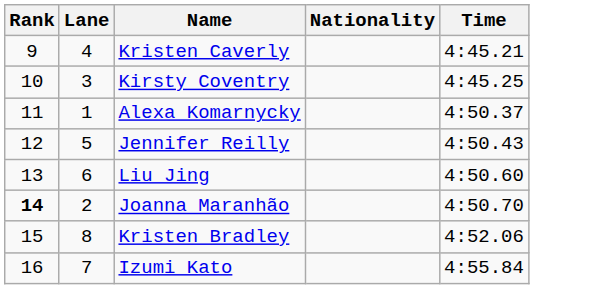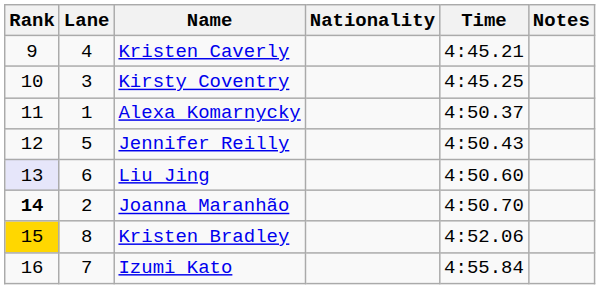 <table class="wikitable sortable" style="text-align:center">
 <tr>
 <th>Rank</th>
 <th>Lane</th>
 <th>Name</th>
 <th>Nationality</th>
 <th>Time</th>
+<th>Notes</th>
 </tr>
 <tr>
 <td>9</td>
 <td>4</td>
 <td align=left><a href='#'>Kristen Caverly</a></td>
 <td align=left></td>
 <td>4:45.21</td>
+<td></td>
 </tr>
 <tr>
 <td>10</td>
 <td>3</td>
 <td align=left><a href='#'>Kirsty Coventry</a></td>
 <td align=left></td>
 <td>4:45.25</td>
+<td></td>
 </tr>
 <tr>
 <td>11</td>
 <td>1</td>
 <td align=left><a href='#'>Alexa Komarnycky</a></td>
 <td align=left></td>
 <td>4:50.37</td>
+<td></td>
 </tr>
 <tr>
 <td>12</td>
 <td>5</td>
 <td align=left><a href='#'>Jennifer Reilly</a></td>
 <td align=left></td>
 <td>4:50.43</td>
+<td></td>
 </tr>
 <tr>
-<td>13</td>
+<td style="background: lavender;">13</td>
 <td>6</td>
 <td align=left><a href='#'>Liu Jing</a></td>
 <td align=left></td>
 <td>4:50.60</td>
+<td></td>
 </tr>
 <tr>
 <td><strong>14</strong></td>
 <td>2</td>
 <td align=left><a href='#'>Joanna Maranhão</a></td>
 <td align=left></td>
 <td>4:50.70</td>
+<td></td>
 </tr>
 <tr>
-<td>15</td>
+<td style="background: gold;">15</td>
 <td>8</td>
 <td align=left><a href='#'>Kristen Bradley</a></td>
 <td align=left></td>
 <td>4:52.06</td>
+<td></td>
 </tr>
 <tr>
 <td>16</td>
 <td>7</td>
 <td align=left><a href='#'>Izumi Kato</a></td>
 <td align=left></td>
 <td>4:55.84</td>
+<td></td>
 </tr>
 </table>
